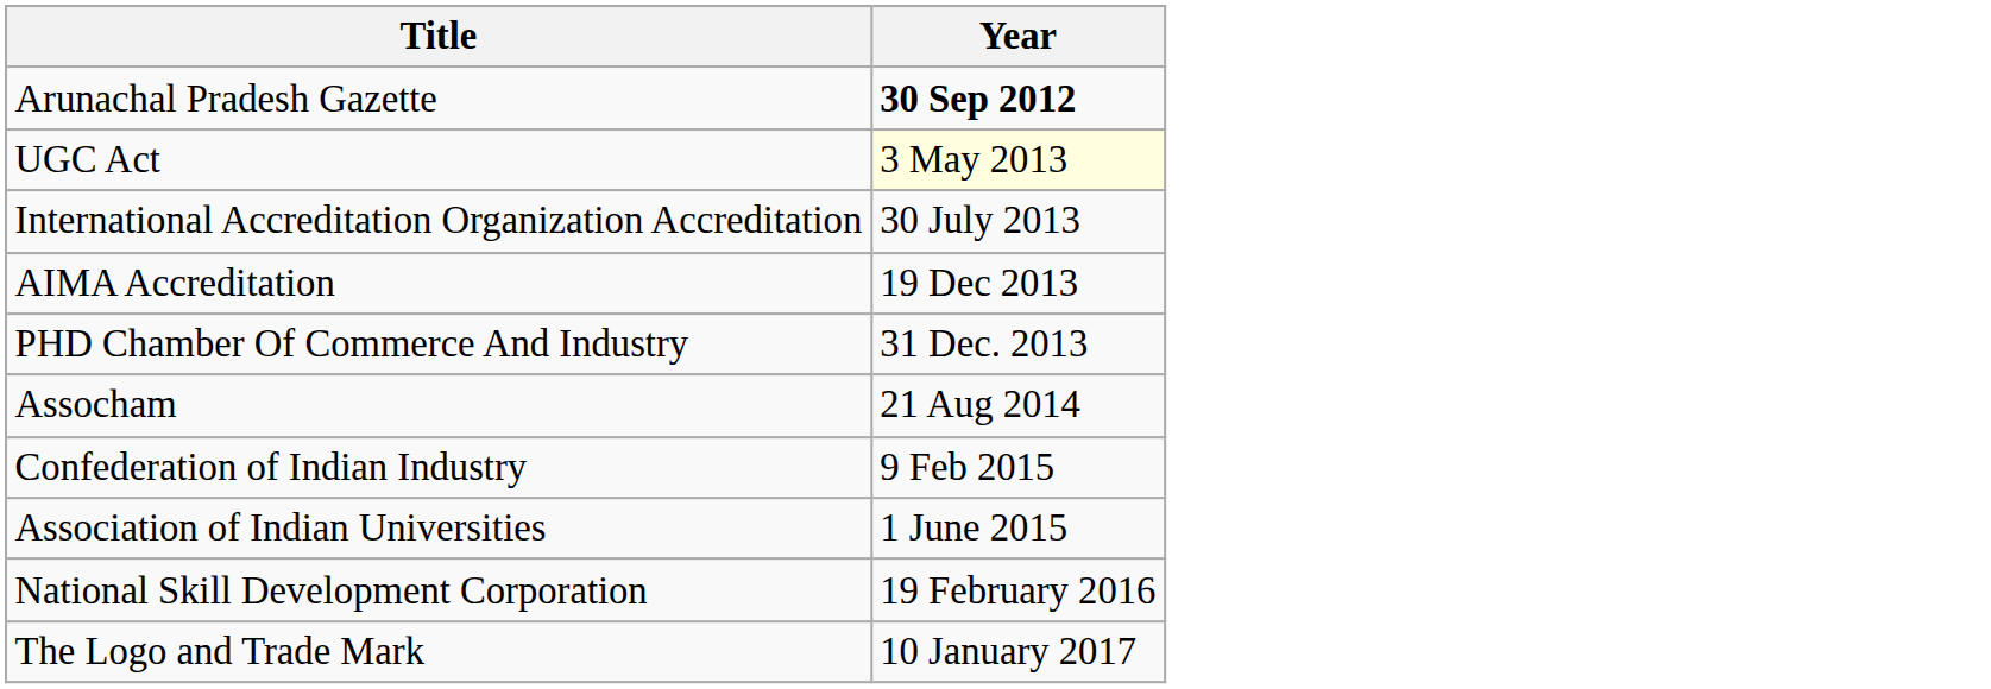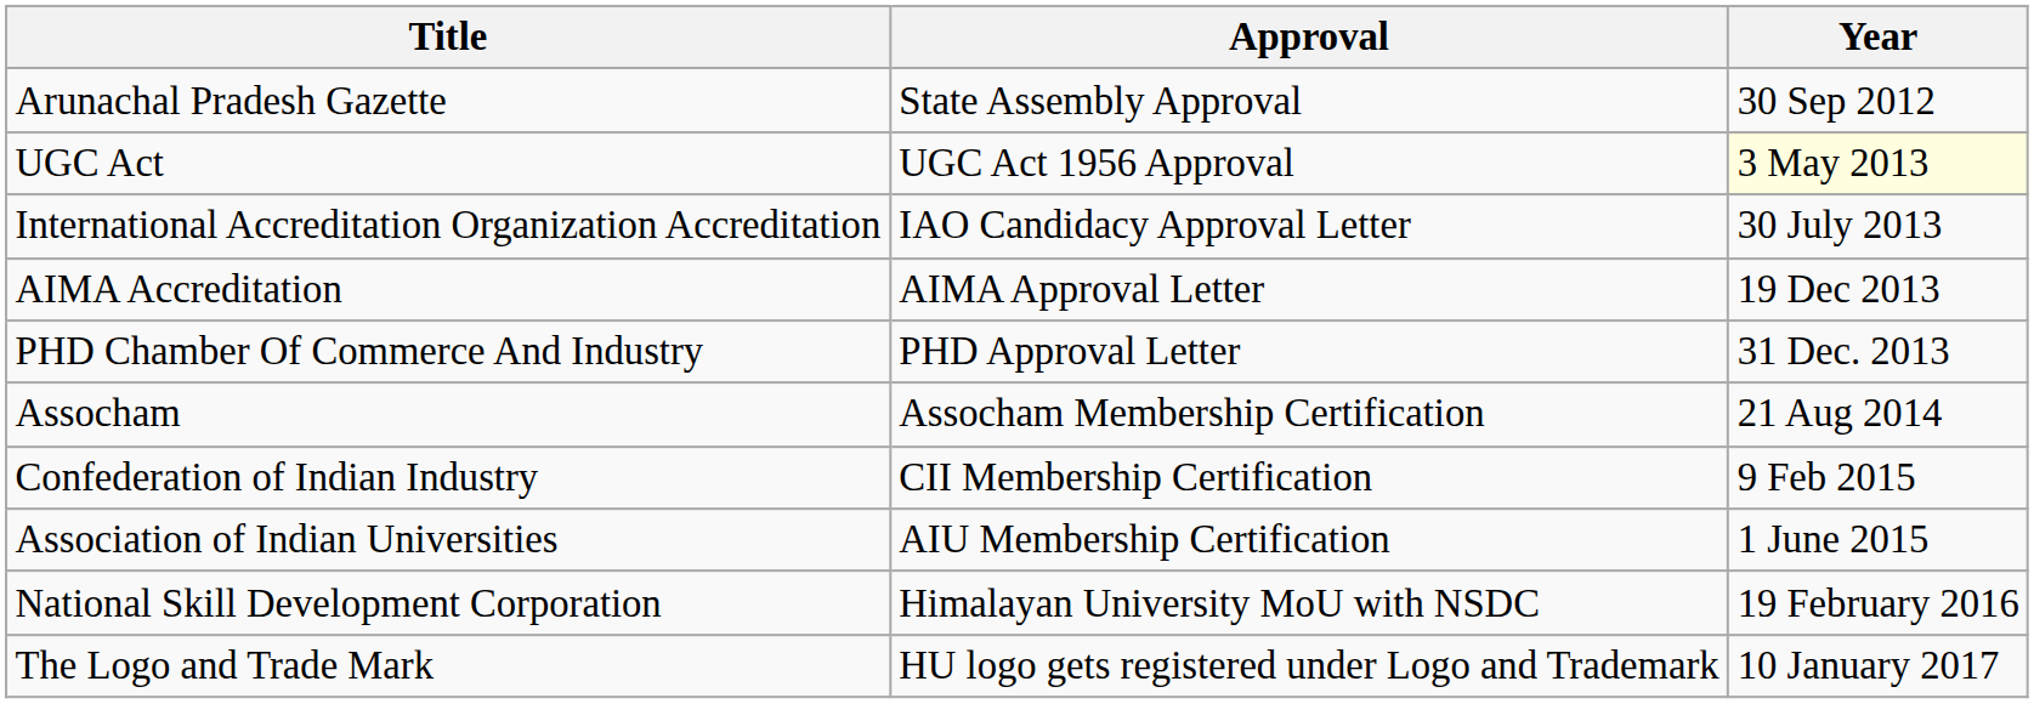 <table class="wikitable sortable mw-collapsible">
 <tr>
 <th>Title</th>
+<th>Approval</th>
 <th>Year</th>
 </tr>
 <tr>
 <td>Arunachal Pradesh Gazette</td>
-<td><strong>30 Sep 2012</strong></td>
+<td>State Assembly Approval</td>
+<td>30 Sep 2012</td>
 </tr>
 <tr>
 <td>UGC Act</td>
+<td>UGC Act 1956 Approval</td>
 <td style="background: lightyellow;">3 May 2013</td>
 </tr>
 <tr>
 <td>International Accreditation Organization Accreditation</td>
+<td>IAO Candidacy Approval Letter</td>
 <td>30 July 2013</td>
 </tr>
 <tr>
 <td>AIMA Accreditation</td>
+<td>AIMA Approval Letter</td>
 <td>19 Dec 2013</td>
 </tr>
 <tr>
 <td>PHD Chamber Of Commerce And Industry</td>
+<td>PHD Approval Letter</td>
 <td>31 Dec. 2013</td>
 </tr>
 <tr>
 <td>Assocham</td>
+<td>Assocham Membership Certification</td>
 <td>21 Aug 2014</td>
 </tr>
 <tr>
 <td>Confederation of Indian Industry</td>
+<td>CII Membership Certification</td>
 <td>9 Feb 2015</td>
 </tr>
 <tr>
 <td>Association of Indian Universities</td>
+<td>AIU Membership Certification</td>
 <td>1 June 2015</td>
 </tr>
 <tr>
 <td>National Skill Development Corporation</td>
+<td>Himalayan University MoU with NSDC</td>
 <td>19 February 2016</td>
 </tr>
 <tr>
 <td>The Logo and Trade Mark</td>
+<td>HU logo gets registered under Logo and Trademark</td>
 <td>10 January 2017</td>
 </tr>
 </table>
